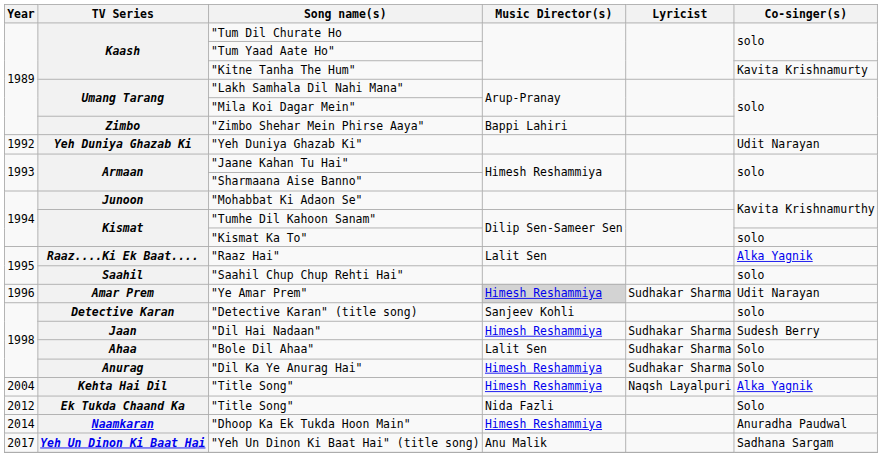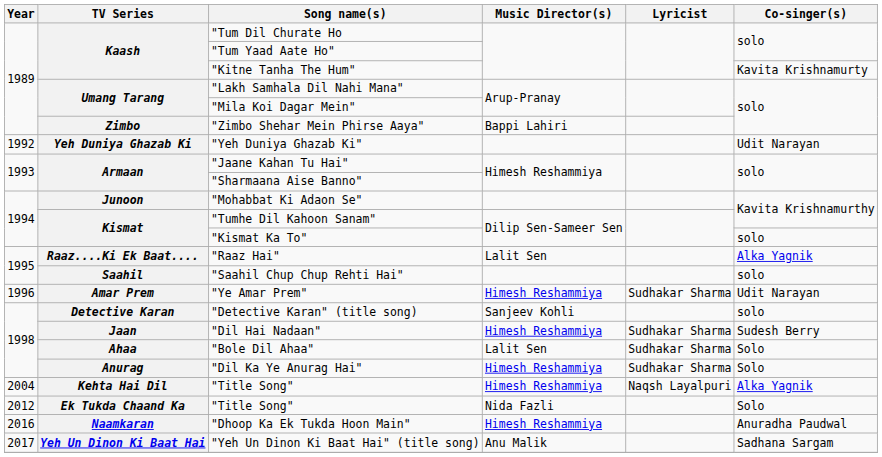 <table class="wikitable sortable">
 <tr>
 <th>Year</th>
 <th>TV Series</th>
 <th>Song name(s)</th>
 <th>Music Director(s)</th>
 <th>Lyricist</th>
 <th>Co-singer(s)</th>
 </tr>
 <tr>
 <td rowspan=6>1989</td>
 <th Rowspan=3><em>Kaash</em></th>
 <td>"Tum Dil Churate Ho</td>
 <td rowspan=3></td>
 <td rowspan=3></td>
 <td rowspan=2>solo</td>
 </tr>
 <tr>
 <td>"Tum Yaad Aate Ho"</td>
 </tr>
 <tr>
 <td>"Kitne Tanha The Hum"</td>
 <td>Kavita Krishnamurty</td>
 </tr>
 <tr>
 <th Rowspan=2><em>Umang Tarang</em></th>
 <td>"Lakh Samhala Dil Nahi Mana"</td>
 <td rowspan=2>Arup-Pranay</td>
 <td rowspan=2></td>
 <td rowspan=3>solo</td>
 </tr>
 <tr>
 <td>"Mila Koi Dagar Mein"</td>
 </tr>
 <tr>
 <th><em>Zimbo</em></th>
 <td>"Zimbo Shehar Mein Phirse Aaya"</td>
 <td>Bappi Lahiri</td>
 <td></td>
 </tr>
 <tr>
 <td>1992</td>
 <th><em>Yeh Duniya Ghazab Ki</em></th>
 <td>"Yeh Duniya Ghazab Ki"</td>
 <td></td>
 <td></td>
 <td>Udit Narayan</td>
 </tr>
 <tr>
 <td rowspan=2>1993</td>
 <th Rowspan=2><em>Armaan</em></th>
 <td>"Jaane Kahan Tu Hai"</td>
 <td rowspan=2>Himesh Reshammiya</td>
 <td rowspan=2></td>
 <td rowspan=2>solo</td>
 </tr>
 <tr>
 <td>"Sharmaana Aise Banno"</td>
 </tr>
 <tr>
 <td rowspan=3>1994</td>
 <th><em>Junoon</em></th>
 <td>"Mohabbat Ki Adaon Se"</td>
 <td></td>
 <td></td>
 <td rowspan=2>Kavita Krishnamurthy</td>
 </tr>
 <tr>
 <th Rowspan=2><em>Kismat</em></th>
 <td>"Tumhe Dil Kahoon Sanam"</td>
 <td rowspan=2>Dilip Sen-Sameer Sen</td>
 <td rowspan=2></td>
 </tr>
 <tr>
 <td>"Kismat Ka To"</td>
 <td>solo</td>
 </tr>
 <tr>
 <td rowspan=2>1995</td>
 <th><em>Raaz....Ki Ek Baat....</em></th>
 <td>"Raaz Hai"</td>
 <td>Lalit Sen</td>
 <td></td>
 <td><a href='#'>Alka Yagnik</a></td>
 </tr>
 <tr>
 <th><em>Saahil</em></th>
 <td>"Saahil Chup Chup Rehti Hai"</td>
 <td></td>
 <td></td>
 <td>solo</td>
 </tr>
 <tr>
 <td>1996</td>
 <th><em>Amar Prem</em></th>
 <td>"Ye Amar Prem"</td>
-<td style="background: lightgrey;"><a href='#'>Himesh Reshammiya</a></td>
+<td><a href='#'>Himesh Reshammiya</a></td>
 <td>Sudhakar Sharma</td>
 <td>Udit Narayan</td>
 </tr>
 <tr>
 <td rowspan=4>1998</td>
 <th><em>Detective Karan</em></th>
 <td>"Detective Karan" (title song)</td>
 <td>Sanjeev Kohli</td>
 <td></td>
 <td>solo</td>
 </tr>
 <tr>
 <th><em>Jaan</em></th>
 <td>"Dil Hai Nadaan"</td>
 <td><a href='#'>Himesh Reshammiya</a></td>
 <td>Sudhakar Sharma</td>
 <td>Sudesh Berry</td>
 </tr>
 <tr>
 <th><em>Ahaa</em></th>
 <td>"Bole Dil Ahaa"</td>
 <td>Lalit Sen</td>
 <td>Sudhakar Sharma</td>
 <td>Solo</td>
 </tr>
 <tr>
 <th><em>Anurag</em></th>
 <td>"Dil Ka Ye Anurag Hai"</td>
 <td><a href='#'>Himesh Reshammiya</a></td>
 <td>Sudhakar Sharma</td>
 <td>Solo</td>
 </tr>
 <tr>
 <td>2004</td>
 <th><em>Kehta Hai Dil</em></th>
 <td>"Title Song"</td>
 <td><a href='#'>Himesh Reshammiya</a></td>
 <td>Naqsh Layalpuri</td>
 <td><a href='#'>Alka Yagnik</a></td>
 </tr>
 <tr>
 <td>2012</td>
 <th><em>Ek Tukda Chaand Ka</em></th>
 <td>"Title Song"</td>
 <td>Nida Fazli</td>
 <td></td>
 <td>Solo</td>
 </tr>
 <tr>
-<td>2014</td>
+<td>2016</td>
 <th><em><a href='#'>Naamkaran</a></em></th>
 <td>"Dhoop Ka Ek Tukda Hoon Main"</td>
 <td><a href='#'>Himesh Reshammiya</a></td>
 <td></td>
 <td>Anuradha Paudwal</td>
 </tr>
 <tr>
 <td>2017</td>
 <th><em><a href='#'>Yeh Un Dinon Ki Baat Hai</a></em></th>
 <td>"Yeh Un Dinon Ki Baat Hai" (title song)</td>
 <td>Anu Malik</td>
 <td></td>
 <td>Sadhana Sargam</td>
 </tr>
 <tr>
 </tr>
 </table>
